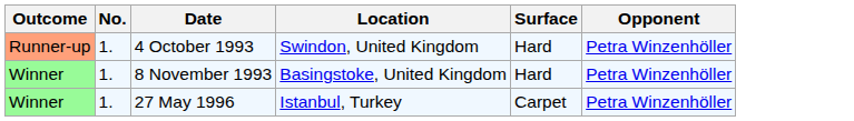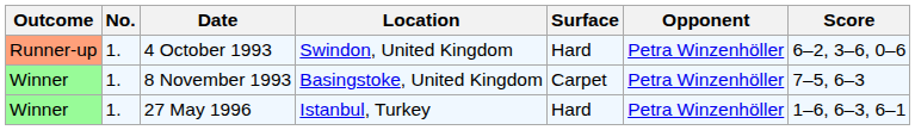 <table class="sortable wikitable" style="font-size:97%;">
 <tr>
 <th>Outcome</th>
 <th>No.</th>
 <th>Date</th>
 <th>Location</th>
 <th>Surface</th>
 <th>Opponent</th>
+<th>Score</th>
 </tr>
 <tr style="background:#f0f8ff;">
 <td bgcolor="FFA07A">Runner-up</td>
 <td>1.</td>
 <td>4 October 1993</td>
 <td><a href='#'>Swindon</a>, United Kingdom</td>
 <td>Hard</td>
 <td> <a href='#'>Petra Winzenhöller</a></td>
+<td>6–2, 3–6, 0–6</td>
 </tr>
 <tr style="background:#f0f8ff;">
 <td bgcolor="98FB98">Winner</td>
 <td>1.</td>
 <td>8 November 1993</td>
 <td><a href='#'>Basingstoke</a>, United Kingdom</td>
-<td>Hard</td>
+<td>Carpet</td>
 <td> <a href='#'>Petra Winzenhöller</a></td>
+<td>7–5, 6–3</td>
 </tr>
 <tr style="background:#f0f8ff;">
 <td bgcolor="98FB98">Winner</td>
 <td>1.</td>
 <td>27 May 1996</td>
 <td><a href='#'>Istanbul</a>, Turkey</td>
-<td>Carpet</td>
+<td>Hard</td>
 <td> <a href='#'>Petra Winzenhöller</a></td>
+<td>1–6, 6–3, 6–1</td>
 </tr>
 </table>
